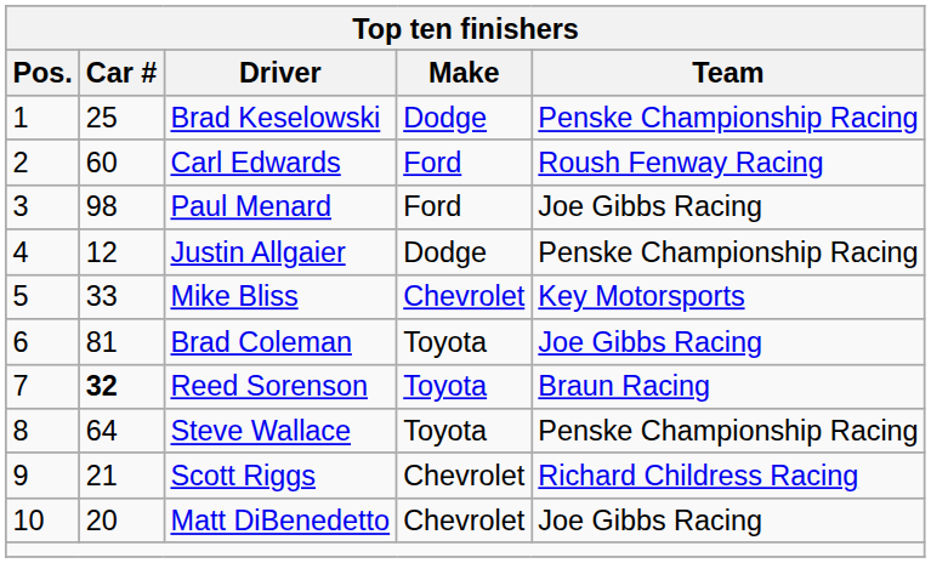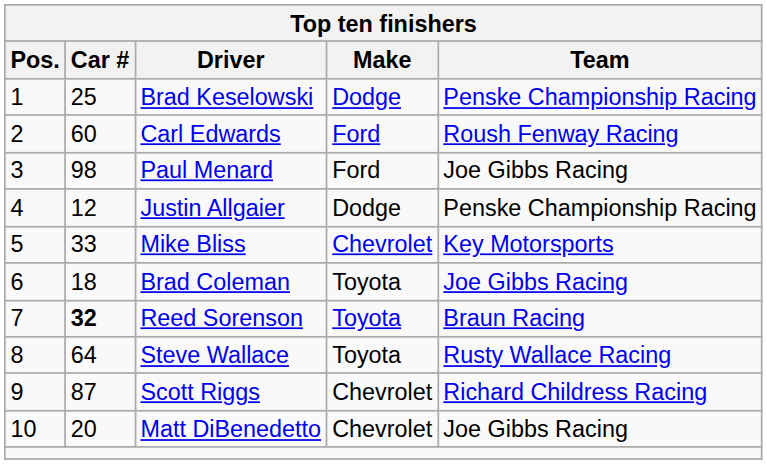 <table class="wikitable" style="font-size: 85%;">
 <tr>
 <th colspan=5 align=center>Top ten finishers</th>
 </tr>
 <tr>
 <th>Pos.</th>
 <th>Car #</th>
 <th>Driver</th>
 <th>Make</th>
 <th>Team</th>
 </tr>
 <tr>
 <td>1</td>
 <td>25</td>
 <td><a href='#'>Brad Keselowski</a></td>
 <td><a href='#'>Dodge</a></td>
 <td><a href='#'>Penske Championship Racing</a></td>
 </tr>
 <tr>
 <td>2</td>
 <td>60</td>
 <td><a href='#'>Carl Edwards</a></td>
 <td><a href='#'>Ford</a></td>
 <td><a href='#'>Roush Fenway Racing</a></td>
 </tr>
 <tr>
 <td>3</td>
 <td>98</td>
 <td><a href='#'>Paul Menard</a></td>
 <td>Ford</td>
 <td>Joe Gibbs Racing</td>
 </tr>
 <tr>
 <td>4</td>
 <td>12</td>
 <td><a href='#'>Justin Allgaier</a></td>
 <td>Dodge</td>
 <td>Penske Championship Racing</td>
 </tr>
 <tr>
 <td>5</td>
 <td>33</td>
 <td><a href='#'>Mike Bliss</a></td>
 <td><a href='#'>Chevrolet</a></td>
 <td><a href='#'>Key Motorsports</a></td>
 </tr>
 <tr>
 <td>6</td>
-<td>81</td>
+<td>18</td>
 <td><a href='#'>Brad Coleman</a></td>
 <td>Toyota</td>
 <td><a href='#'>Joe Gibbs Racing</a></td>
 </tr>
 <tr>
 <td>7</td>
 <td><strong>32</strong></td>
 <td><a href='#'>Reed Sorenson</a></td>
 <td><a href='#'>Toyota</a></td>
 <td><a href='#'>Braun Racing</a></td>
 </tr>
 <tr>
 <td>8</td>
 <td>64</td>
 <td><a href='#'>Steve Wallace</a></td>
 <td>Toyota</td>
-<td>Penske Championship Racing</td>
+<td><a href='#'>Rusty Wallace Racing</a></td>
 </tr>
 <tr>
 <td>9</td>
-<td>21</td>
+<td>87</td>
 <td><a href='#'>Scott Riggs</a></td>
 <td>Chevrolet</td>
 <td><a href='#'>Richard Childress Racing</a></td>
 </tr>
 <tr>
 <td>10</td>
 <td>20</td>
 <td><a href='#'>Matt DiBenedetto</a></td>
 <td>Chevrolet</td>
 <td>Joe Gibbs Racing</td>
 </tr>
 <tr>
 <td colspan=5 align=center></td>
 </tr>
 </table>
